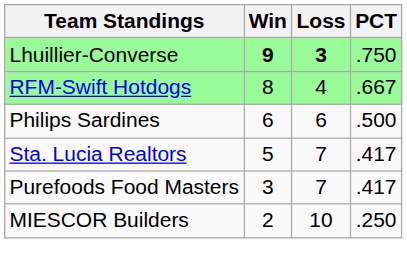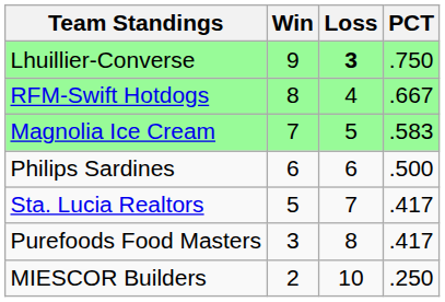 <table class="wikitable">
 <tr>
 <th>Team Standings</th>
 <th>Win</th>
 <th>Loss</th>
 <th>PCT</th>
 </tr>
 <tr align="center" bgcolor=#98fb98>
 <td align="left">Lhuillier-Converse</td>
-<td><strong>9</strong></td>
+<td>9</td>
 <td><strong>3</strong></td>
 <td>.750</td>
 </tr>
 <tr align="center" bgcolor=#98fb98>
 <td align="left"><a href='#'>RFM-Swift Hotdogs</a></td>
 <td>8</td>
 <td>4</td>
 <td>.667</td>
+</tr>
+<tr align="center" bgcolor=#98fb98>
+<td align="left"><a href='#'>Magnolia Ice Cream</a></td>
+<td>7</td>
+<td>5</td>
+<td>.583</td>
 </tr>
 <tr align="center" bgcolor=>
 <td align="left">Philips Sardines</td>
 <td>6</td>
 <td>6</td>
 <td>.500</td>
 </tr>
 <tr align="center" bgcolor=>
 <td align="left"><a href='#'>Sta. Lucia Realtors</a></td>
 <td>5</td>
 <td>7</td>
 <td>.417</td>
 </tr>
 <tr align="center" bgcolor=>
 <td align="left">Purefoods Food Masters</td>
 <td>3</td>
-<td>7</td>
+<td>8</td>
 <td>.417</td>
 </tr>
 <tr align="center" bgcolor=>
 <td align="left">MIESCOR Builders</td>
 <td>2</td>
 <td>10</td>
 <td>.250</td>
 </tr>
 </table>
